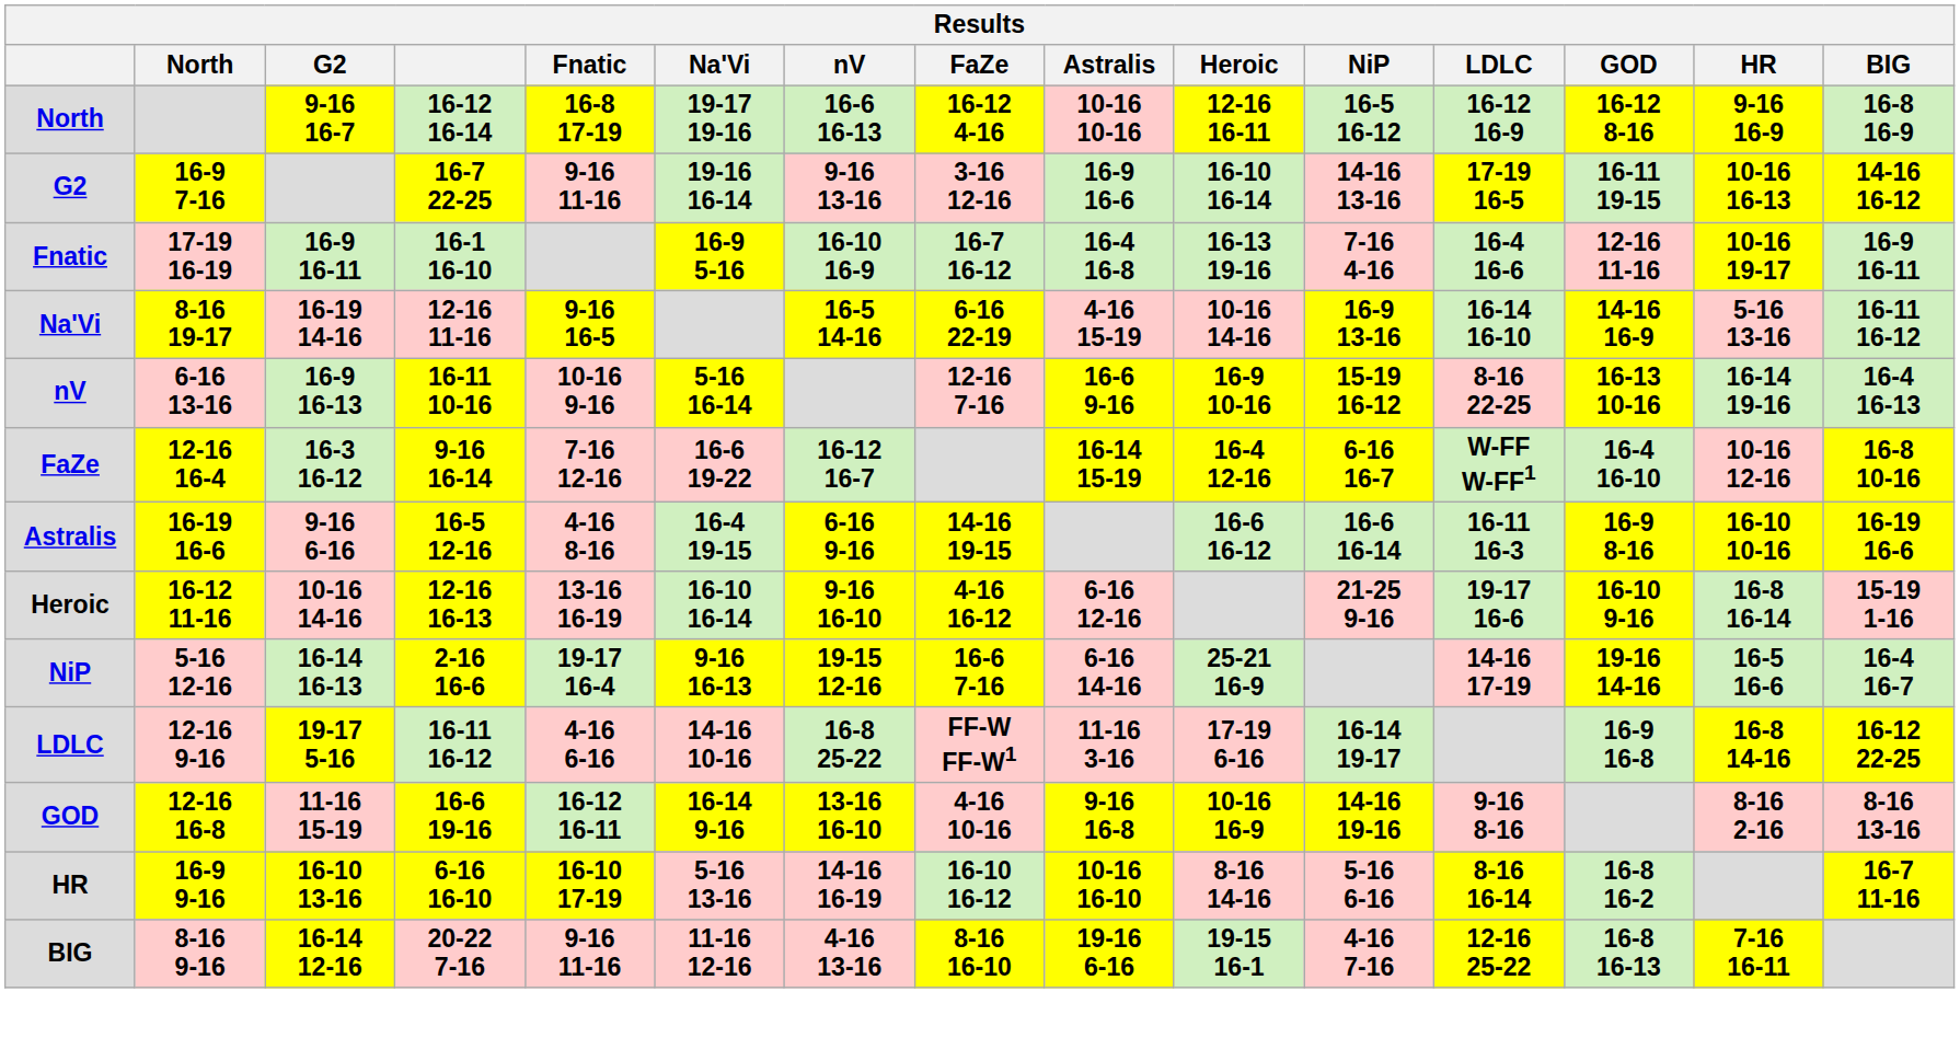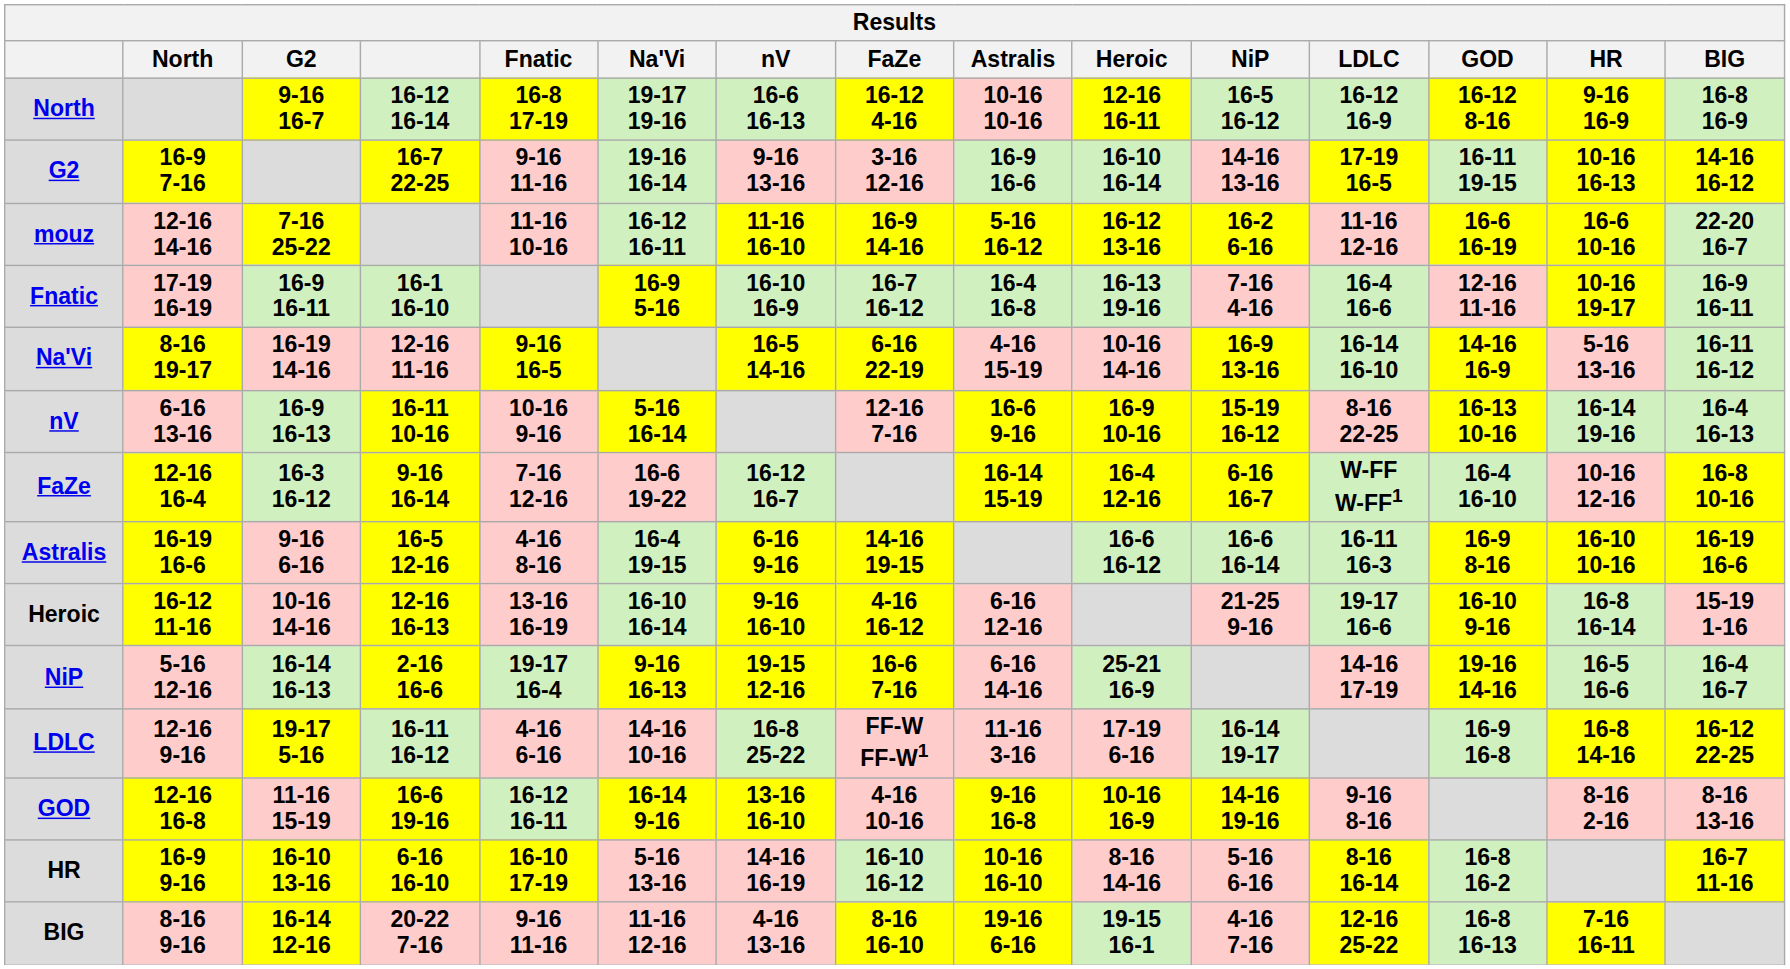 <table class="wikitable" style="text-align: center;">
 <tr>
 <th colspan=15>Results</th>
 </tr>
 <tr>
 <th width="75px"></th>
 <th width="75px">North</th>
 <th width="75px">G2</th>
 <th width="75px"></th>
 <th width="75px">Fnatic</th>
 <th width="75px">Na'Vi</th>
 <th width="75px">nV</th>
 <th width="75px">FaZe</th>
 <th width="75px">Astralis</th>
 <th width="75px">Heroic</th>
 <th width="75px">NiP</th>
 <th width="75px">LDLC</th>
 <th width="75px">GOD</th>
 <th width="75px">HR</th>
 <th width="75px">BIG</th>
 </tr>
 <tr>
 <td style="background: #DCDCDC;"><strong><a href='#'>North</a></strong></td>
 <td style="background: #DCDCDC;"></td>
 <td style="background: #FFFF00;"><strong>9-16<br>16-7</strong></td>
 <td style="background: #D0F0C0;"><strong>16-12<br>16-14</strong></td>
 <td style="background: #FFFF00;"><strong>16-8<br>17-19</strong></td>
 <td style="background: #D0F0C0;"><strong>19-17<br>19-16</strong></td>
 <td style="background: #D0F0C0;"><strong>16-6<br>16-13</strong></td>
 <td style="background: #FFFF00;"><strong>16-12<br>4-16</strong></td>
 <td style="background: #FFCCCC;"><strong>10-16<br>10-16</strong></td>
 <td style="background: #FFFF00;"><strong>12-16<br>16-11</strong></td>
 <td style="background: #D0F0C0;"><strong>16-5<br>16-12</strong></td>
 <td style="background: #D0F0C0;"><strong>16-12<br>16-9</strong></td>
 <td style="background: #FFFF00;"><strong>16-12<br>8-16</strong></td>
 <td style="background: #FFFF00;"><strong>9-16<br>16-9</strong></td>
 <td style="background: #D0F0C0;"><strong>16-8<br>16-9</strong></td>
 </tr>
 <tr>
 <td style="background: #DCDCDC;"><strong><a href='#'>G2</a></strong></td>
 <td style="background: #FFFF00;"><strong>16-9<br>7-16</strong></td>
 <td style="background: #DCDCDC;"></td>
 <td style="background: #FFFF00;"><strong>16-7<br>22-25</strong></td>
 <td style="background: #FFCCCC;"><strong>9-16<br>11-16</strong></td>
 <td style="background: #D0F0C0;"><strong>19-16<br>16-14</strong></td>
 <td style="background: #FFCCCC;"><strong>9-16<br>13-16</strong></td>
 <td style="background: #FFCCCC;"><strong>3-16<br>12-16</strong></td>
 <td style="background: #D0F0C0;"><strong>16-9<br>16-6</strong></td>
 <td style="background: #D0F0C0;"><strong>16-10<br>16-14</strong></td>
 <td style="background: #FFCCCC;"><strong>14-16<br>13-16</strong></td>
 <td style="background: #FFFF00;"><strong>17-19<br>16-5</strong></td>
 <td style="background: #D0F0C0;"><strong>16-11<br>19-15</strong></td>
 <td style="background: #FFFF00;"><strong>10-16<br>16-13</strong></td>
 <td style="background: #FFFF00;"><strong>14-16<br>16-12</strong></td>
+</tr>
+<tr>
+<td style="background: #DCDCDC;"><strong><a href='#'>mouz</a></strong></td>
+<td style="background: #FFCCCC;"><strong>12-16<br>14-16</strong></td>
+<td style="background: #FFFF00;"><strong>7-16<br>25-22</strong></td>
+<td style="background: #DCDCDC;"></td>
+<td style="background: #FFCCCC;"><strong>11-16<br>10-16</strong></td>
+<td style="background: #D0F0C0;"><strong>16-12<br>16-11</strong></td>
+<td style="background: #FFFF00;"><strong>11-16<br>16-10</strong></td>
+<td style="background: #FFFF00;"><strong>16-9<br>14-16</strong></td>
+<td style="background: #FFFF00;"><strong>5-16<br>16-12</strong></td>
+<td style="background: #FFFF00;"><strong>16-12<br>13-16</strong></td>
+<td style="background: #FFFF00;"><strong>16-2<br>6-16</strong></td>
+<td style="background: #FFCCCC;"><strong>11-16<br>12-16</strong></td>
+<td style="background: #FFFF00;"><strong>16-6<br>16-19</strong></td>
+<td style="background: #FFFF00;"><strong>16-6<br>10-16</strong></td>
+<td style="background: #D0F0C0;"><strong>22-20<br>16-7</strong></td>
 </tr>
 <tr>
 <td style="background: #DCDCDC;"><strong><a href='#'>Fnatic</a></strong></td>
 <td style="background: #FFCCCC;"><strong>17-19<br>16-19</strong></td>
 <td style="background: #D0F0C0;"><strong>16-9<br>16-11</strong></td>
 <td style="background: #D0F0C0;"><strong>16-1<br>16-10</strong></td>
 <td style="background: #DCDCDC;"></td>
 <td style="background: #FFFF00;"><strong>16-9<br>5-16</strong></td>
 <td style="background: #D0F0C0;"><strong>16-10<br>16-9</strong></td>
 <td style="background: #D0F0C0;"><strong>16-7<br>16-12</strong></td>
 <td style="background: #D0F0C0;"><strong>16-4<br>16-8</strong></td>
 <td style="background: #D0F0C0;"><strong>16-13<br>19-16</strong></td>
 <td style="background: #FFCCCC;"><strong>7-16<br>4-16</strong></td>
 <td style="background: #D0F0C0;"><strong>16-4<br>16-6</strong></td>
 <td style="background: #FFCCCC;"><strong>12-16<br>11-16</strong></td>
 <td style="background: #FFFF00;"><strong>10-16<br>19-17</strong></td>
 <td style="background: #D0F0C0;"><strong>16-9<br>16-11</strong></td>
 </tr>
 <tr>
 <td style="background: #DCDCDC;"><strong><a href='#'>Na'Vi</a></strong></td>
 <td style="background: #FFFF00;"><strong>8-16<br>19-17</strong></td>
 <td style="background: #FFCCCC;"><strong>16-19<br>14-16</strong></td>
 <td style="background: #FFCCCC;"><strong>12-16<br>11-16</strong></td>
 <td style="background: #FFFF00;"><strong>9-16<br>16-5</strong></td>
 <td style="background: #DCDCDC;"></td>
 <td style="background: #FFFF00;"><strong>16-5<br>14-16</strong></td>
 <td style="background: #FFFF00;"><strong>6-16<br>22-19</strong></td>
 <td style="background: #FFCCCC;"><strong>4-16<br>15-19</strong></td>
 <td style="background: #FFCCCC;"><strong>10-16<br>14-16</strong></td>
 <td style="background: #FFFF00;"><strong>16-9<br>13-16</strong></td>
 <td style="background: #D0F0C0;"><strong>16-14<br>16-10</strong></td>
 <td style="background: #FFFF00;"><strong>14-16<br>16-9</strong></td>
 <td style="background: #FFCCCC;"><strong>5-16<br>13-16</strong></td>
 <td style="background: #D0F0C0;"><strong>16-11<br>16-12</strong></td>
 </tr>
 <tr>
 <td style="background: #DCDCDC;"><strong><a href='#'>nV</a></strong></td>
 <td style="background: #FFCCCC;"><strong>6-16<br>13-16</strong></td>
 <td style="background: #D0F0C0;"><strong>16-9<br>16-13</strong></td>
 <td style="background: #FFFF00;"><strong>16-11<br>10-16</strong></td>
 <td style="background: #FFCCCC;"><strong>10-16<br>9-16</strong></td>
 <td style="background: #FFFF00;"><strong>5-16<br>16-14</strong></td>
 <td style="background: #DCDCDC;"></td>
 <td style="background: #FFCCCC;"><strong>12-16<br>7-16</strong></td>
 <td style="background: #FFFF00;"><strong>16-6<br>9-16</strong></td>
 <td style="background: #FFFF00;"><strong>16-9<br>10-16</strong></td>
 <td style="background: #FFFF00;"><strong>15-19<br>16-12</strong></td>
 <td style="background: #FFCCCC;"><strong>8-16<br>22-25</strong></td>
 <td style="background: #FFFF00;"><strong>16-13<br>10-16</strong></td>
 <td style="background: #D0F0C0;"><strong>16-14<br>19-16</strong></td>
 <td style="background: #D0F0C0;"><strong>16-4<br>16-13</strong></td>
 </tr>
 <tr>
 <td style="background: #DCDCDC;"><strong><a href='#'>FaZe</a></strong></td>
 <td style="background: #FFFF00;"><strong>12-16<br>16-4</strong></td>
 <td style="background: #D0F0C0;"><strong>16-3<br>16-12</strong></td>
 <td style="background: #FFFF00;"><strong>9-16<br>16-14</strong></td>
 <td style="background: #FFCCCC;"><strong>7-16<br>12-16</strong></td>
 <td style="background: #FFCCCC;"><strong>16-6<br>19-22</strong></td>
 <td style="background: #D0F0C0;"><strong>16-12<br>16-7</strong></td>
 <td style="background: #DCDCDC;"></td>
 <td style="background: #FFFF00;"><strong>16-14<br>15-19</strong></td>
 <td style="background: #FFFF00;"><strong>16-4<br>12-16</strong></td>
 <td style="background: #FFFF00;"><strong>6-16<br>16-7</strong></td>
 <td style="background: #D0F0C0;"><strong>W-FF<br>W-FF<sup>1</sup></strong></td>
 <td style="background: #D0F0C0;"><strong>16-4<br>16-10</strong></td>
 <td style="background: #FFCCCC;"><strong>10-16<br>12-16</strong></td>
 <td style="background: #FFFF00;"><strong>16-8<br>10-16</strong></td>
 </tr>
 <tr>
 <td style="background: #DCDCDC;"><strong><a href='#'>Astralis</a></strong></td>
 <td style="background: #FFFF00;"><strong>16-19<br>16-6</strong></td>
 <td style="background: #FFCCCC;"><strong>9-16<br>6-16</strong></td>
 <td style="background: #FFFF00;"><strong>16-5<br>12-16</strong></td>
 <td style="background: #FFCCCC;"><strong>4-16<br>8-16</strong></td>
 <td style="background: #D0F0C0;"><strong>16-4<br>19-15</strong></td>
 <td style="background: #FFFF00;"><strong>6-16<br>9-16</strong></td>
 <td style="background: #FFFF00;"><strong>14-16<br>19-15</strong></td>
 <td style="background: #DCDCDC;"></td>
 <td style="background: #D0F0C0;"><strong>16-6<br>16-12</strong></td>
 <td style="background: #D0F0C0;"><strong>16-6<br>16-14</strong></td>
 <td style="background: #D0F0C0;"><strong>16-11<br>16-3</strong></td>
 <td style="background: #FFFF00;"><strong>16-9<br>8-16</strong></td>
 <td style="background: #FFFF00;"><strong>16-10<br>10-16</strong></td>
 <td style="background: #FFFF00;"><strong>16-19<br>16-6</strong></td>
 </tr>
 <tr>
 <td style="background: #DCDCDC;"><strong>Heroic</strong></td>
 <td style="background: #FFFF00;"><strong>16-12<br>11-16</strong></td>
 <td style="background: #FFCCCC;"><strong>10-16<br>14-16</strong></td>
 <td style="background: #FFFF00;"><strong>12-16<br>16-13</strong></td>
 <td style="background: #FFCCCC;"><strong>13-16<br>16-19</strong></td>
 <td style="background: #D0F0C0;"><strong>16-10<br>16-14</strong></td>
 <td style="background: #FFFF00;"><strong>9-16<br>16-10</strong></td>
 <td style="background: #FFFF00;"><strong>4-16<br>16-12</strong></td>
 <td style="background: #FFCCCC;"><strong>6-16<br>12-16</strong></td>
 <td style="background: #DCDCDC;"></td>
 <td style="background: #FFCCCC;"><strong>21-25<br>9-16</strong></td>
 <td style="background: #D0F0C0;"><strong>19-17<br>16-6</strong></td>
 <td style="background: #FFFF00;"><strong>16-10<br>9-16</strong></td>
 <td style="background: #D0F0C0;"><strong>16-8<br>16-14</strong></td>
 <td style="background: #FFCCCC;"><strong>15-19<br>1-16</strong></td>
 </tr>
 <tr>
 <td style="background: #DCDCDC;"><strong><a href='#'>NiP</a></strong></td>
 <td style="background: #FFCCCC;"><strong>5-16<br>12-16</strong></td>
 <td style="background: #D0F0C0;"><strong>16-14<br>16-13</strong></td>
 <td style="background: #FFFF00;"><strong>2-16<br>16-6</strong></td>
 <td style="background: #D0F0C0;"><strong>19-17<br>16-4</strong></td>
 <td style="background: #FFFF00;"><strong>9-16<br>16-13</strong></td>
 <td style="background: #FFFF00;"><strong>19-15<br>12-16</strong></td>
 <td style="background: #FFFF00;"><strong>16-6<br>7-16</strong></td>
 <td style="background: #FFCCCC;"><strong>6-16<br>14-16</strong></td>
 <td style="background: #D0F0C0;"><strong>25-21<br>16-9</strong></td>
 <td style="background: #DCDCDC;"></td>
 <td style="background: #FFCCCC;"><strong>14-16<br>17-19</strong></td>
 <td style="background: #FFFF00;"><strong>19-16<br>14-16</strong></td>
 <td style="background: #D0F0C0;"><strong>16-5<br>16-6</strong></td>
 <td style="background: #D0F0C0;"><strong>16-4<br>16-7</strong></td>
 </tr>
 <tr>
 <td style="background: #DCDCDC;"><strong><a href='#'>LDLC</a></strong></td>
 <td style="background: #FFCCCC;"><strong>12-16<br>9-16</strong></td>
 <td style="background: #FFFF00;"><strong>19-17<br>5-16</strong></td>
 <td style="background: #D0F0C0;"><strong>16-11<br>16-12</strong></td>
 <td style="background: #FFCCCC;"><strong>4-16<br>6-16</strong></td>
 <td style="background: #FFCCCC;"><strong>14-16<br>10-16</strong></td>
 <td style="background: #D0F0C0;"><strong>16-8<br>25-22</strong></td>
 <td style="background: #FFCCCC;"><strong>FF-W<br>FF-W<sup>1</sup></strong></td>
 <td style="background: #FFCCCC;"><strong>11-16<br>3-16</strong></td>
 <td style="background: #FFCCCC;"><strong>17-19<br>6-16</strong></td>
 <td style="background: #D0F0C0;"><strong>16-14<br>19-17</strong></td>
 <td style="background: #DCDCDC;"></td>
 <td style="background: #D0F0C0;"><strong>16-9<br>16-8</strong></td>
 <td style="background: #FFFF00;"><strong>16-8<br>14-16</strong></td>
 <td style="background: #FFFF00;"><strong>16-12<br>22-25</strong></td>
 </tr>
 <tr>
 <td style="background: #DCDCDC;"><strong><a href='#'>GOD</a></strong></td>
 <td style="background: #FFFF00;"><strong>12-16<br>16-8</strong></td>
 <td style="background: #FFCCCC;"><strong>11-16<br>15-19</strong></td>
 <td style="background: #FFFF00;"><strong>16-6<br>19-16</strong></td>
 <td style="background: #D0F0C0;"><strong>16-12<br>16-11</strong></td>
 <td style="background: #FFFF00;"><strong>16-14<br>9-16</strong></td>
 <td style="background: #FFFF00;"><strong>13-16<br>16-10</strong></td>
 <td style="background: #FFCCCC;"><strong>4-16<br>10-16</strong></td>
 <td style="background: #FFFF00;"><strong>9-16<br>16-8</strong></td>
 <td style="background: #FFFF00;"><strong>10-16<br>16-9</strong></td>
 <td style="background: #FFFF00;"><strong>14-16<br>19-16</strong></td>
 <td style="background: #FFCCCC;"><strong>9-16<br>8-16</strong></td>
 <td style="background: #DCDCDC;"></td>
 <td style="background: #FFCCCC;"><strong>8-16<br>2-16</strong></td>
 <td style="background: #FFCCCC;"><strong>8-16<br>13-16</strong></td>
 </tr>
 <tr>
 <td style="background: #DCDCDC;"><strong>HR</strong></td>
 <td style="background: #FFFF00;"><strong>16-9<br>9-16</strong></td>
 <td style="background: #FFFF00;"><strong>16-10<br>13-16</strong></td>
 <td style="background: #FFFF00;"><strong>6-16<br>16-10</strong></td>
 <td style="background: #FFFF00;"><strong>16-10<br>17-19</strong></td>
 <td style="background: #FFCCCC;"><strong>5-16<br>13-16</strong></td>
 <td style="background: #FFCCCC;"><strong>14-16<br>16-19</strong></td>
 <td style="background: #D0F0C0;"><strong>16-10<br>16-12</strong></td>
 <td style="background: #FFFF00;"><strong>10-16<br>16-10</strong></td>
 <td style="background: #FFCCCC;"><strong>8-16<br>14-16</strong></td>
 <td style="background: #FFCCCC;"><strong>5-16<br>6-16</strong></td>
 <td style="background: #FFFF00;"><strong>8-16<br>16-14</strong></td>
 <td style="background: #D0F0C0;"><strong>16-8<br>16-2</strong></td>
 <td style="background: #DCDCDC;"></td>
 <td style="background: #FFFF00;"><strong>16-7<br>11-16</strong></td>
 </tr>
 <tr>
 <td style="background: #DCDCDC;"><strong>BIG</strong></td>
 <td style="background: #FFCCCC;"><strong>8-16<br>9-16</strong></td>
 <td style="background: #FFFF00;"><strong>16-14<br>12-16</strong></td>
 <td style="background: #FFCCCC;"><strong>20-22<br>7-16</strong></td>
 <td style="background: #FFCCCC;"><strong>9-16<br>11-16</strong></td>
 <td style="background: #FFCCCC;"><strong>11-16<br>12-16</strong></td>
 <td style="background: #FFCCCC;"><strong>4-16<br>13-16</strong></td>
 <td style="background: #FFFF00;"><strong>8-16<br>16-10</strong></td>
 <td style="background: #FFFF00;"><strong>19-16<br>6-16</strong></td>
 <td style="background: #D0F0C0;"><strong>19-15<br>16-1</strong></td>
 <td style="background: #FFCCCC;"><strong>4-16<br>7-16</strong></td>
 <td style="background: #FFFF00;"><strong>12-16<br>25-22</strong></td>
 <td style="background: #D0F0C0;"><strong>16-8<br>16-13</strong></td>
 <td style="background: #FFFF00;"><strong>7-16<br>16-11</strong></td>
 <td style="background: #DCDCDC;"></td>
 </tr>
 </table>
